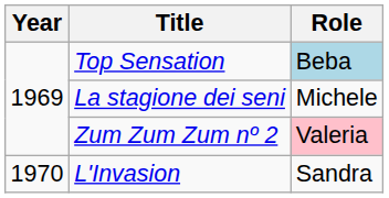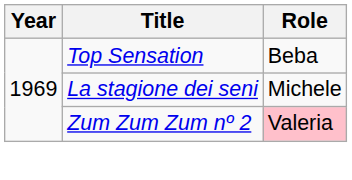 <table class="wikitable sortable">
 <tr>
 <th>Year</th>
 <th>Title</th>
 <th>Role</th>
 </tr>
 <tr>
 <td rowspan="3">1969</td>
 <td><em><a href='#'>Top Sensation</a></em></td>
-<td style="background: lightblue;">Beba</td>
+<td>Beba</td>
 </tr>
 <tr>
 <td><em><a href='#'>La stagione dei seni</a></em></td>
 <td>Michele</td>
 </tr>
 <tr>
 <td><em><a href='#'>Zum Zum Zum nº 2</a></em></td>
 <td style="background: pink;">Valeria</td>
 </tr>
-<tr>
-<td>1970</td>
-<td><em><a href='#'>L'Invasion</a></em></td>
-<td>Sandra</td>
-</tr>
 </table>
